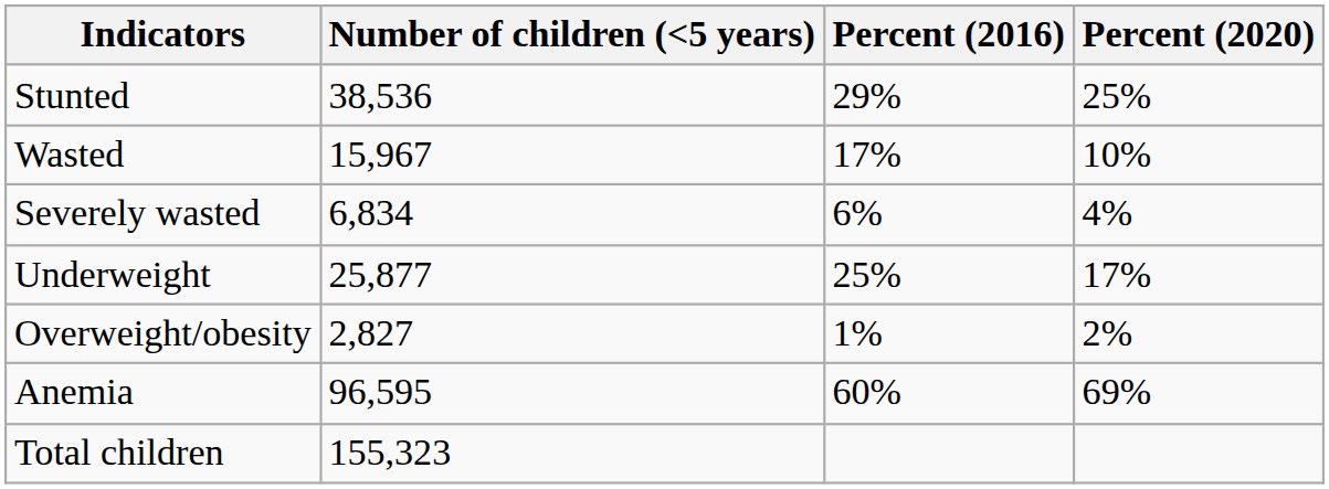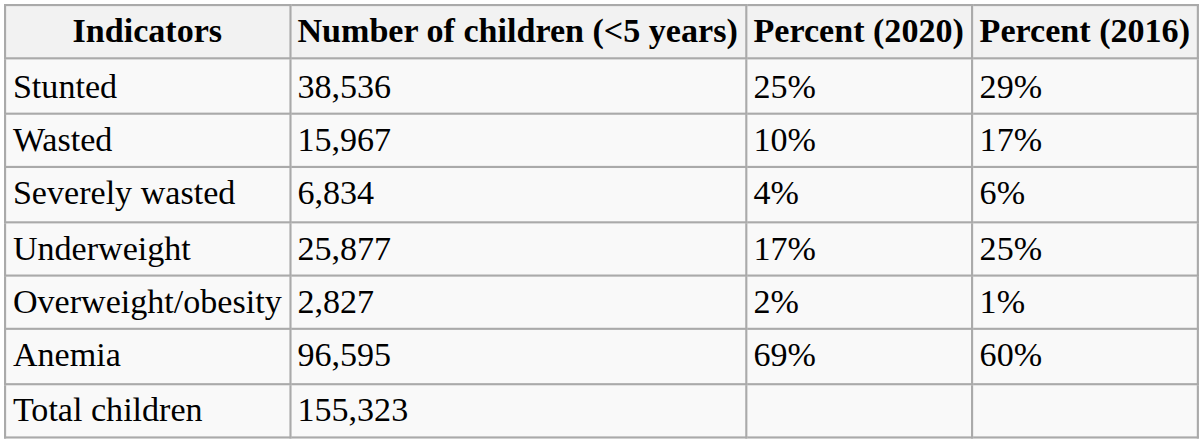 <table class = "wikitable sortable">
 <tr>
 <th>Indicators</th>
 <th>Number of children (<5 years)</th>
+<th>Percent (2020)</th>
 <th>Percent (2016)</th>
-<th>Percent (2020)</th>
 </tr>
 <tr>
 <td>Stunted</td>
 <td>38,536</td>
+<td>25%</td>
 <td>29%</td>
-<td>25%</td>
 </tr>
 <tr>
 <td>Wasted</td>
 <td>15,967</td>
+<td>10%</td>
 <td>17%</td>
-<td>10%</td>
 </tr>
 <tr>
 <td>Severely wasted</td>
 <td>6,834</td>
+<td>4%</td>
 <td>6%</td>
-<td>4%</td>
 </tr>
 <tr>
 <td>Underweight</td>
 <td>25,877</td>
+<td>17%</td>
 <td>25%</td>
-<td>17%</td>
 </tr>
 <tr>
 <td>Overweight/obesity</td>
 <td>2,827</td>
+<td>2%</td>
 <td>1%</td>
-<td>2%</td>
 </tr>
 <tr>
 <td>Anemia</td>
 <td>96,595</td>
+<td>69%</td>
 <td>60%</td>
-<td>69%</td>
 </tr>
 <tr>
 <td>Total children</td>
 <td>155,323</td>
 <td></td>
 <td></td>
 </tr>
 </table>
